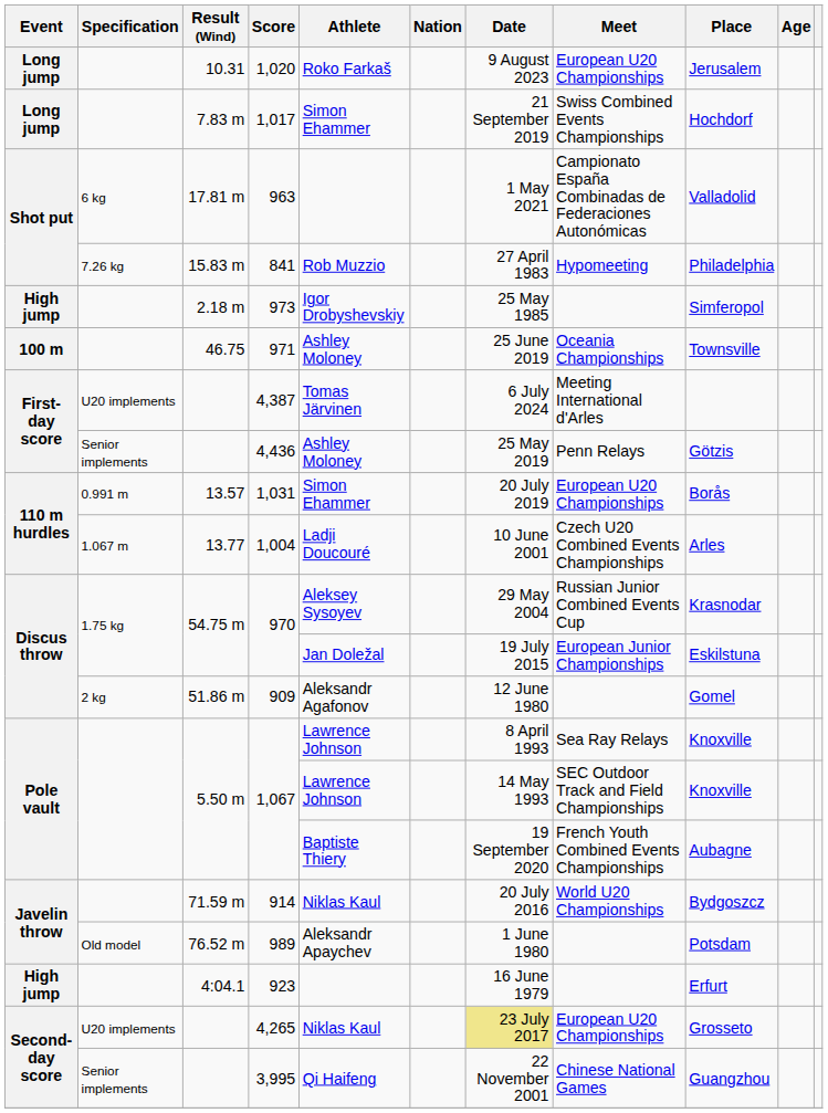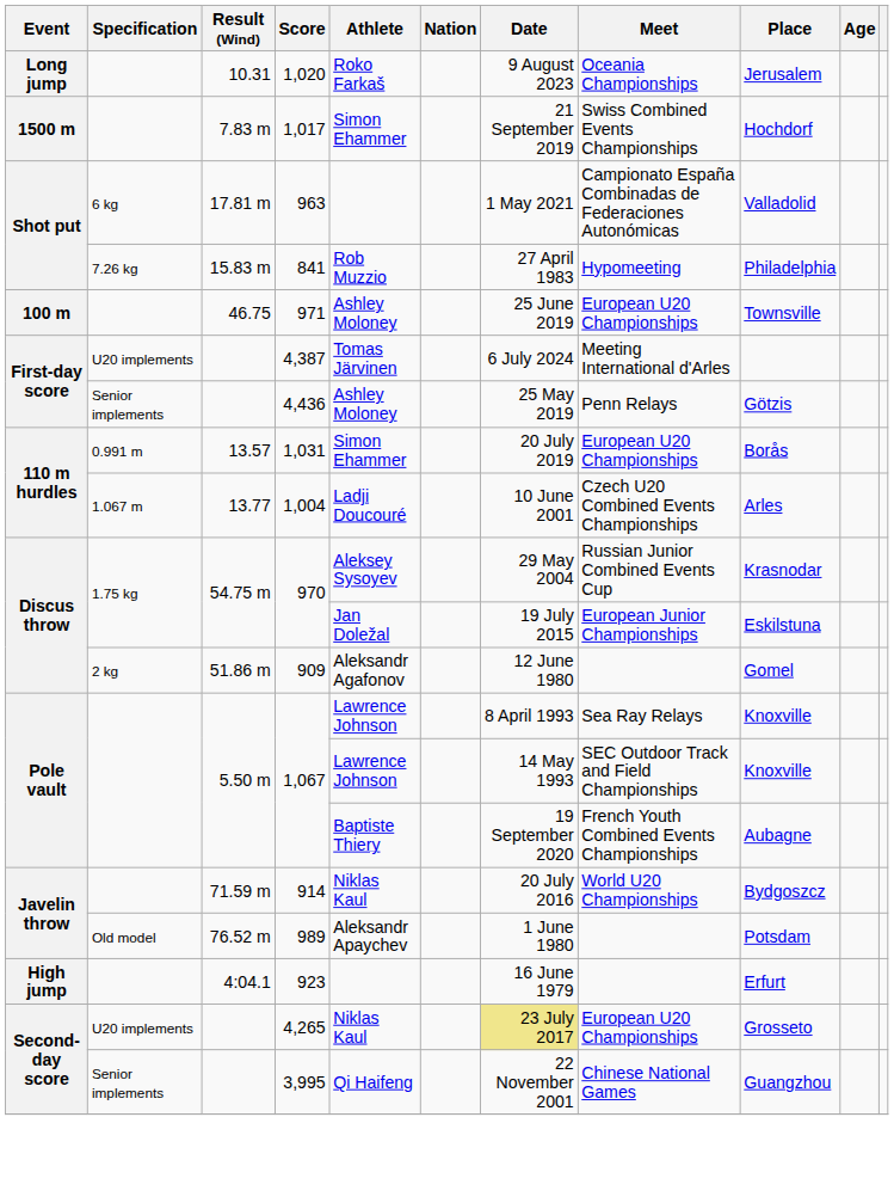 <table class="wikitable" style="font-size:95%; width: 90%;">
 <tr>
 <th>Event</th>
 <th>Specification</th>
 <th>Result <small>(Wind)</small></th>
 <th>Score</th>
 <th>Athlete</th>
 <th>Nation</th>
 <th>Date</th>
 <th>Meet</th>
 <th>Place</th>
 <th>Age</th>
 <th></th>
 </tr>
 <tr>
 <th>Long jump</th>
 <td></td>
 <td align=right>10.31 </td>
 <td align=right>1,020</td>
 <td><a href='#'>Roko Farkaš</a></td>
 <td></td>
 <td align=right>9 August 2023</td>
-<td><a href='#'>European U20 Championships</a></td>
+<td><a href='#'>Oceania Championships</a></td>
 <td><a href='#'>Jerusalem</a></td>
 <td></td>
 <td></td>
 </tr>
 <tr>
-<th>Long jump</th>
+<th>1500 m</th>
 <td></td>
 <td align=right>7.83 m </td>
 <td align=right>1,017</td>
 <td><a href='#'>Simon Ehammer</a></td>
 <td></td>
 <td align=right>21 September 2019</td>
 <td>Swiss Combined Events Championships</td>
 <td><a href='#'>Hochdorf</a></td>
 <td></td>
 <td></td>
 </tr>
 <tr>
 <th rowspan=2>Shot put</th>
 <td><small>6 kg</small></td>
 <td align=right>17.81 m</td>
 <td align=right>963</td>
 <td></td>
 <td></td>
 <td align=right>1 May 2021</td>
 <td>Campionato España Combinadas de Federaciones Autonómicas</td>
 <td><a href='#'>Valladolid</a></td>
 <td></td>
 <td></td>
 </tr>
 <tr>
 <td><small>7.26 kg</small></td>
 <td align=right>15.83 m</td>
 <td align=right>841</td>
 <td><a href='#'>Rob Muzzio</a></td>
 <td></td>
 <td align=right>27 April 1983</td>
 <td><a href='#'>Hypomeeting</a></td>
 <td><a href='#'>Philadelphia</a></td>
 <td></td>
 <td></td>
 </tr>
 <tr>
-<th>High jump</th>
-<td></td>
-<td align=right>2.18 m</td>
-<td align=right>973</td>
-<td><a href='#'>Igor Drobyshevskiy</a></td>
-<td></td>
-<td align=right>25 May 1985</td>
-<td></td>
-<td><a href='#'>Simferopol</a></td>
-<td></td>
-<td></td>
-</tr>
-<tr>
 <th>100 m</th>
 <td></td>
 <td align=right>46.75</td>
 <td align=right>971</td>
 <td><a href='#'>Ashley Moloney</a></td>
 <td></td>
 <td align=right>25 June 2019</td>
-<td><a href='#'>Oceania Championships</a></td>
+<td><a href='#'>European U20 Championships</a></td>
 <td><a href='#'>Townsville</a></td>
 <td></td>
 <td></td>
 </tr>
 <tr>
 <th rowspan=2>First-day score</th>
 <td><small>U20 implements</small></td>
 <td></td>
 <td align=right>4,387</td>
 <td><a href='#'>Tomas Järvinen</a></td>
 <td></td>
 <td align=right>6 July 2024</td>
 <td>Meeting International d'Arles</td>
 <td></td>
 <td></td>
 <td></td>
 </tr>
 <tr>
 <td><small>Senior implements</small></td>
 <td></td>
 <td align=right>4,436</td>
 <td><a href='#'>Ashley Moloney</a></td>
 <td></td>
 <td align=right>25 May 2019</td>
 <td>Penn Relays</td>
 <td><a href='#'>Götzis</a></td>
 <td></td>
 <td></td>
 </tr>
 <tr>
 <th rowspan=2>110 m hurdles</th>
 <td><small>0.991 m</small></td>
 <td align=right>13.57 </td>
 <td align=right>1,031</td>
 <td><a href='#'>Simon Ehammer</a></td>
 <td></td>
 <td align=right>20 July 2019</td>
 <td><a href='#'>European U20 Championships</a></td>
 <td><a href='#'>Borås</a></td>
 <td></td>
 <td></td>
 </tr>
 <tr>
 <td><small>1.067 m</small></td>
 <td align=right>13.77 </td>
 <td align=right>1,004</td>
 <td><a href='#'>Ladji Doucouré</a></td>
 <td></td>
 <td align=right>10 June 2001</td>
 <td>Czech U20 Combined Events Championships</td>
 <td><a href='#'>Arles</a></td>
 <td></td>
 <td></td>
 </tr>
 <tr>
 <th rowspan=3>Discus throw</th>
 <td rowspan=2><small>1.75 kg</small></td>
 <td rowspan=2 style="text-align: right;">54.75 m</td>
 <td rowspan=2 style="text-align: right;">970</td>
 <td><a href='#'>Aleksey Sysoyev</a></td>
 <td></td>
 <td align=right>29 May 2004</td>
 <td>Russian Junior Combined Events Cup</td>
 <td><a href='#'>Krasnodar</a></td>
 <td></td>
 <td></td>
 </tr>
 <tr>
 <td><a href='#'>Jan Doležal</a></td>
 <td></td>
 <td align=right>19 July 2015</td>
 <td><a href='#'>European Junior Championships</a></td>
 <td><a href='#'>Eskilstuna</a></td>
 <td></td>
 <td></td>
 </tr>
 <tr>
 <td><small>2 kg</small></td>
 <td align=right>51.86 m</td>
 <td align=right>909</td>
 <td>Aleksandr Agafonov</td>
 <td></td>
 <td align=right>12 June 1980</td>
 <td></td>
 <td><a href='#'>Gomel</a></td>
 <td></td>
 <td></td>
 </tr>
 <tr>
 <th rowspan=3>Pole vault</th>
 <td rowspan=3></td>
 <td rowspan=3 style="text-align: right;">5.50 m</td>
 <td rowspan=3 style="text-align: right;">1,067</td>
 <td><a href='#'>Lawrence Johnson</a></td>
 <td></td>
 <td align=right>8 April 1993</td>
 <td>Sea Ray Relays</td>
 <td><a href='#'>Knoxville</a></td>
 <td></td>
 <td></td>
 </tr>
 <tr>
 <td><a href='#'>Lawrence Johnson</a></td>
 <td></td>
 <td align=right>14 May 1993</td>
 <td>SEC Outdoor Track and Field Championships</td>
 <td><a href='#'>Knoxville</a></td>
 <td></td>
 <td></td>
 </tr>
 <tr>
 <td><a href='#'>Baptiste Thiery</a></td>
 <td></td>
 <td align=right>19 September 2020</td>
 <td>French Youth Combined Events Championships</td>
 <td><a href='#'>Aubagne</a></td>
 <td></td>
 <td></td>
 </tr>
 <tr>
 <th rowspan=2>Javelin throw</th>
 <td></td>
 <td align=right>71.59 m</td>
 <td align=right>914</td>
 <td><a href='#'>Niklas Kaul</a></td>
 <td></td>
 <td align=right>20 July 2016</td>
 <td><a href='#'>World U20 Championships</a></td>
 <td><a href='#'>Bydgoszcz</a></td>
 <td></td>
 <td></td>
 </tr>
 <tr>
 <td><small>Old model</small></td>
 <td align=right>76.52 m</td>
 <td align=right>989</td>
 <td>Aleksandr Apaychev</td>
 <td></td>
 <td align=right>1 June 1980</td>
 <td></td>
 <td><a href='#'>Potsdam</a></td>
 <td></td>
 <td></td>
 </tr>
 <tr>
 <th>High jump</th>
 <td></td>
 <td align=right>4:04.1</td>
 <td align=right>923</td>
 <td></td>
 <td></td>
 <td align=right>16 June 1979</td>
 <td></td>
 <td><a href='#'>Erfurt</a></td>
 <td></td>
 <td></td>
 </tr>
 <tr>
 <th rowspan=2>Second-day score</th>
 <td><small>U20 implements</small></td>
 <td></td>
 <td align=right>4,265</td>
 <td><a href='#'>Niklas Kaul</a></td>
 <td></td>
 <td align=right style="background: khaki;">23 July 2017</td>
 <td><a href='#'>European U20 Championships</a></td>
 <td><a href='#'>Grosseto</a></td>
 <td></td>
 <td></td>
 </tr>
 <tr>
 <td><small>Senior implements</small></td>
 <td></td>
 <td align=right>3,995</td>
 <td><a href='#'>Qi Haifeng</a></td>
 <td></td>
 <td align=right>22 November 2001</td>
 <td><a href='#'>Chinese National Games</a></td>
 <td><a href='#'>Guangzhou</a></td>
 <td></td>
 <td></td>
 </tr>
 <tr>
 </tr>
 </table>
